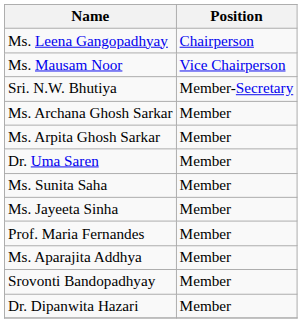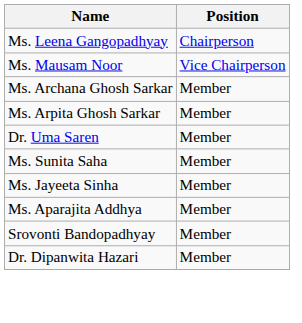 <table class="wikitable">
 <tr>
 <th>Name</th>
 <th>Position</th>
 </tr>
 <tr>
 <td>Ms. <a href='#'>Leena Gangopadhyay</a></td>
 <td><a href='#'>Chairperson</a></td>
 </tr>
 <tr>
 <td>Ms. <a href='#'>Mausam Noor</a></td>
 <td><a href='#'>Vice Chairperson</a></td>
-</tr>
-<tr>
-<td>Sri. N.W. Bhutiya</td>
-<td>Member-<a href='#'>Secretary</a></td>
 </tr>
 <tr>
 <td>Ms. Archana Ghosh Sarkar</td>
 <td>Member</td>
 </tr>
 <tr>
 <td>Ms. Arpita Ghosh Sarkar</td>
 <td>Member</td>
 </tr>
 <tr>
 <td>Dr. <a href='#'>Uma Saren</a></td>
 <td>Member</td>
 </tr>
 <tr>
 <td>Ms. Sunita Saha</td>
 <td>Member</td>
 </tr>
 <tr>
 <td>Ms. Jayeeta Sinha</td>
 <td>Member</td>
 </tr>
 <tr>
-<td>Prof. Maria Fernandes</td>
-<td>Member</td>
-</tr>
-<tr>
 <td>Ms. Aparajita Addhya</td>
 <td>Member</td>
 </tr>
 <tr>
 <td>Srovonti Bandopadhyay</td>
 <td>Member</td>
 </tr>
 <tr>
 <td>Dr. Dipanwita Hazari</td>
 <td>Member</td>
 </tr>
 <tr>
 </tr>
 </table>
